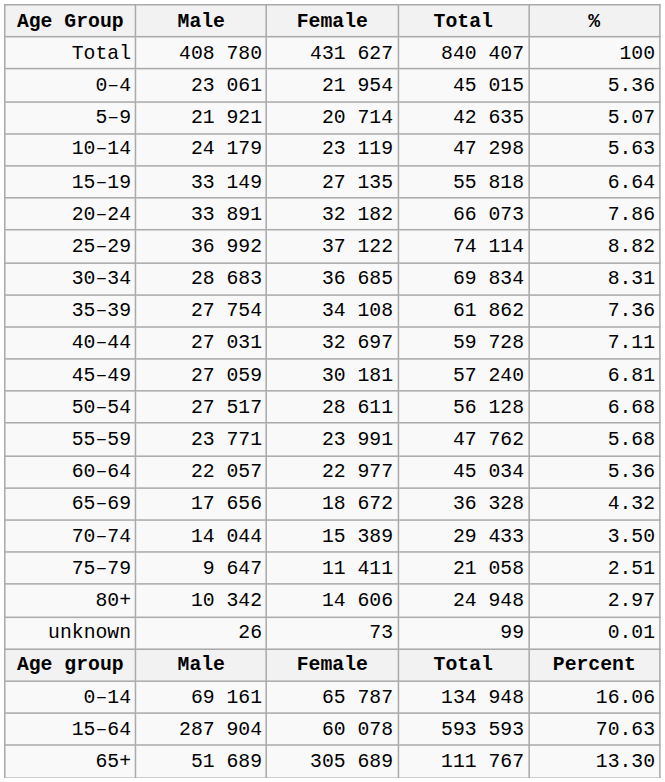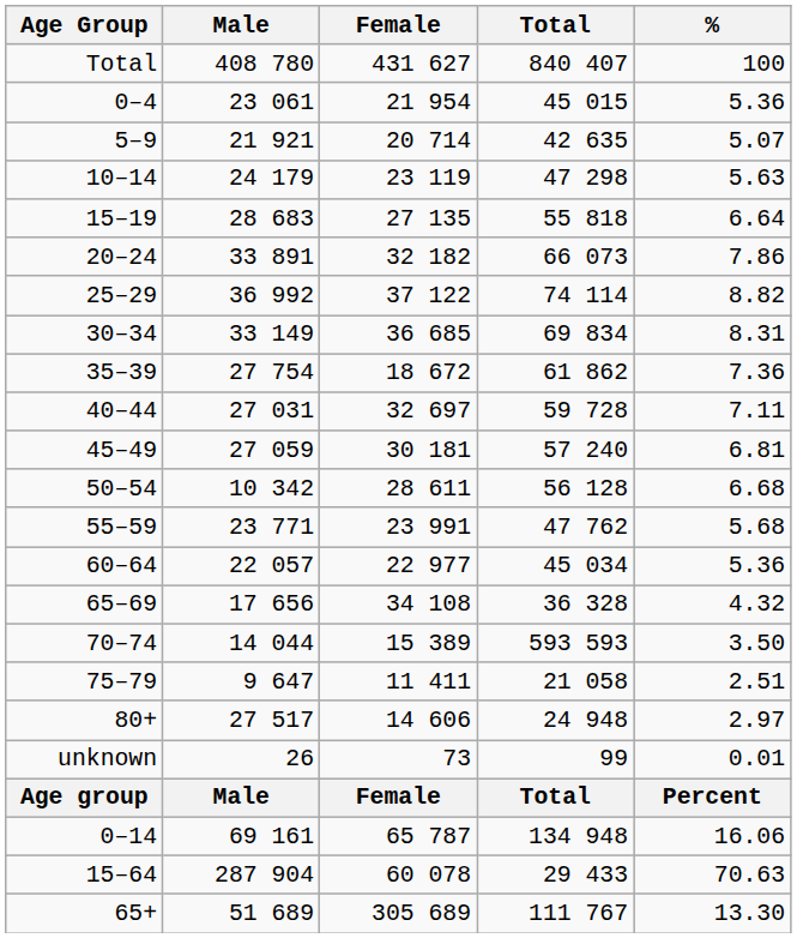 <table class="wikitable">
 <tr>
 <th width="80pt">Age Group</th>
 <th width="80pt">Male</th>
 <th width="80pt">Female</th>
 <th width="80pt">Total</th>
 <th width="80pt">%</th>
 </tr>
 <tr>
 <td align="right">Total</td>
 <td align="right">408 780</td>
 <td align="right">431 627</td>
 <td align="right">840 407</td>
 <td align="right">100</td>
 </tr>
 <tr>
 <td align="right">0–4</td>
 <td align="right">23 061</td>
 <td align="right">21 954</td>
 <td align="right">45 015</td>
 <td align="right">5.36</td>
 </tr>
 <tr>
 <td align="right">5–9</td>
 <td align="right">21 921</td>
 <td align="right">20 714</td>
 <td align="right">42 635</td>
 <td align="right">5.07</td>
 </tr>
 <tr>
 <td align="right">10–14</td>
 <td align="right">24 179</td>
 <td align="right">23 119</td>
 <td align="right">47 298</td>
 <td align="right">5.63</td>
 </tr>
 <tr>
 <td align="right">15–19</td>
-<td align="right">33 149</td>
+<td align="right">28 683</td>
 <td align="right">27 135</td>
 <td align="right">55 818</td>
 <td align="right">6.64</td>
 </tr>
 <tr>
 <td align="right">20–24</td>
 <td align="right">33 891</td>
 <td align="right">32 182</td>
 <td align="right">66 073</td>
 <td align="right">7.86</td>
 </tr>
 <tr>
 <td align="right">25–29</td>
 <td align="right">36 992</td>
 <td align="right">37 122</td>
 <td align="right">74 114</td>
 <td align="right">8.82</td>
 </tr>
 <tr>
 <td align="right">30–34</td>
-<td align="right">28 683</td>
+<td align="right">33 149</td>
 <td align="right">36 685</td>
 <td align="right">69 834</td>
 <td align="right">8.31</td>
 </tr>
 <tr>
 <td align="right">35–39</td>
 <td align="right">27 754</td>
-<td align="right">34 108</td>
+<td align="right">18 672</td>
 <td align="right">61 862</td>
 <td align="right">7.36</td>
 </tr>
 <tr>
 <td align="right">40–44</td>
 <td align="right">27 031</td>
 <td align="right">32 697</td>
 <td align="right">59 728</td>
 <td align="right">7.11</td>
 </tr>
 <tr>
 <td align="right">45–49</td>
 <td align="right">27 059</td>
 <td align="right">30 181</td>
 <td align="right">57 240</td>
 <td align="right">6.81</td>
 </tr>
 <tr>
 <td align="right">50–54</td>
-<td align="right">27 517</td>
+<td align="right">10 342</td>
 <td align="right">28 611</td>
 <td align="right">56 128</td>
 <td align="right">6.68</td>
 </tr>
 <tr>
 <td align="right">55–59</td>
 <td align="right">23 771</td>
 <td align="right">23 991</td>
 <td align="right">47 762</td>
 <td align="right">5.68</td>
 </tr>
 <tr>
 <td align="right">60–64</td>
 <td align="right">22 057</td>
 <td align="right">22 977</td>
 <td align="right">45 034</td>
 <td align="right">5.36</td>
 </tr>
 <tr>
 <td align="right">65–69</td>
 <td align="right">17 656</td>
-<td align="right">18 672</td>
+<td align="right">34 108</td>
 <td align="right">36 328</td>
 <td align="right">4.32</td>
 </tr>
 <tr>
 <td align="right">70–74</td>
 <td align="right">14 044</td>
 <td align="right">15 389</td>
-<td align="right">29 433</td>
+<td align="right">593 593</td>
 <td align="right">3.50</td>
 </tr>
 <tr>
 <td align="right">75–79</td>
 <td align="right">9 647</td>
 <td align="right">11 411</td>
 <td align="right">21 058</td>
 <td align="right">2.51</td>
 </tr>
 <tr>
 <td align="right">80+</td>
-<td align="right">10 342</td>
+<td align="right">27 517</td>
 <td align="right">14 606</td>
 <td align="right">24 948</td>
 <td align="right">2.97</td>
 </tr>
 <tr>
 <td align="right">unknown</td>
 <td align="right">26</td>
 <td align="right">73</td>
 <td align="right">99</td>
 <td align="right">0.01</td>
 </tr>
 <tr>
 <th width="50">Age group</th>
 <th width="80pt">Male</th>
 <th width="80">Female</th>
 <th width="80">Total</th>
 <th width="50">Percent</th>
 </tr>
 <tr>
 <td align="right">0–14</td>
 <td align="right">69 161</td>
 <td align="right">65 787</td>
 <td align="right">134 948</td>
 <td align="right">16.06</td>
 </tr>
 <tr>
 <td align="right">15–64</td>
 <td align="right">287 904</td>
 <td align="right">60 078</td>
-<td align="right">593 593</td>
+<td align="right">29 433</td>
 <td align="right">70.63</td>
 </tr>
 <tr>
 <td align="right">65+</td>
 <td align="right">51 689</td>
 <td align="right">305 689</td>
 <td align="right">111 767</td>
 <td align="right">13.30</td>
 </tr>
 <tr>
 </tr>
 </table>
